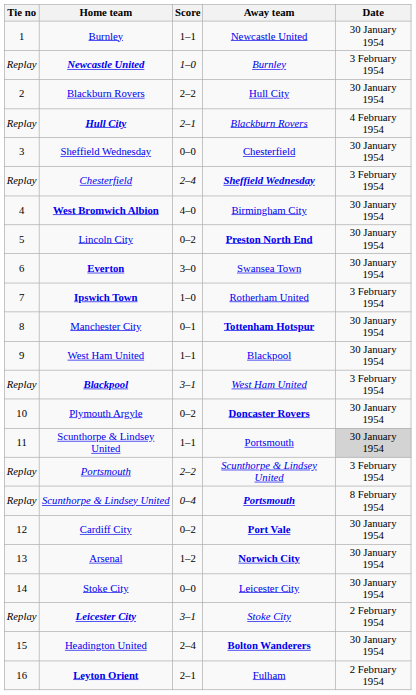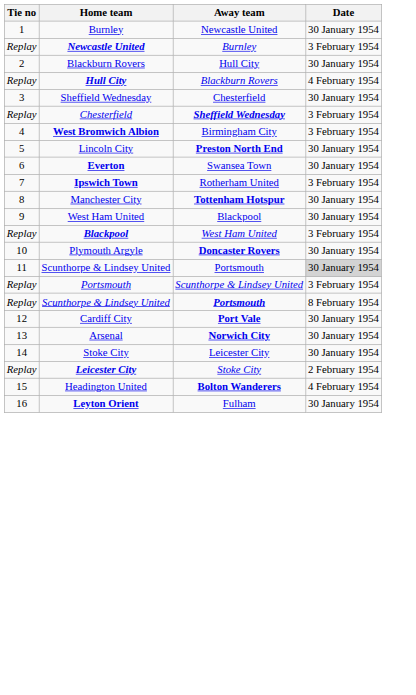 <table class="wikitable" style="text-align: center">
 <tr>
 <th>Tie no</th>
 <th>Home team</th>
-<th>Score</th>
 <th>Away team</th>
 <th>Date</th>
 </tr>
 <tr>
 <td>1</td>
 <td><a href='#'>Burnley</a></td>
-<td>1–1</td>
 <td><a href='#'>Newcastle United</a></td>
 <td>30 January 1954</td>
 </tr>
 <tr>
 <td><em>Replay</em></td>
 <td><strong><em><a href='#'>Newcastle United</a></em></strong></td>
-<td><em>1–0</em></td>
 <td><em><a href='#'>Burnley</a></em></td>
 <td>3 February 1954</td>
 </tr>
 <tr>
 <td>2</td>
 <td><a href='#'>Blackburn Rovers</a></td>
-<td>2–2</td>
 <td><a href='#'>Hull City</a></td>
 <td>30 January 1954</td>
 </tr>
 <tr>
 <td><em>Replay</em></td>
 <td><strong><em><a href='#'>Hull City</a></em></strong></td>
-<td><em>2–1</em></td>
 <td><em><a href='#'>Blackburn Rovers</a></em></td>
 <td>4 February 1954</td>
 </tr>
 <tr>
 <td>3</td>
 <td><a href='#'>Sheffield Wednesday</a></td>
-<td>0–0</td>
 <td><a href='#'>Chesterfield</a></td>
 <td>30 January 1954</td>
 </tr>
 <tr>
 <td><em>Replay</em></td>
 <td><em><a href='#'>Chesterfield</a></em></td>
-<td><em>2–4</em></td>
 <td><strong><em><a href='#'>Sheffield Wednesday</a></em></strong></td>
 <td>3 February 1954</td>
 </tr>
 <tr>
 <td>4</td>
 <td><strong><a href='#'>West Bromwich Albion</a></strong></td>
-<td>4–0</td>
 <td><a href='#'>Birmingham City</a></td>
-<td>30 January 1954</td>
+<td>3 February 1954</td>
 </tr>
 <tr>
 <td>5</td>
 <td><a href='#'>Lincoln City</a></td>
-<td>0–2</td>
 <td><strong><a href='#'>Preston North End</a></strong></td>
 <td>30 January 1954</td>
 </tr>
 <tr>
 <td>6</td>
 <td><strong><a href='#'>Everton</a></strong></td>
-<td>3–0</td>
 <td><a href='#'>Swansea Town</a></td>
 <td>30 January 1954</td>
 </tr>
 <tr>
 <td>7</td>
 <td><strong><a href='#'>Ipswich Town</a></strong></td>
-<td>1–0</td>
 <td><a href='#'>Rotherham United</a></td>
 <td>3 February 1954</td>
 </tr>
 <tr>
 <td>8</td>
 <td><a href='#'>Manchester City</a></td>
-<td>0–1</td>
 <td><strong><a href='#'>Tottenham Hotspur</a></strong></td>
 <td>30 January 1954</td>
 </tr>
 <tr>
 <td>9</td>
 <td><a href='#'>West Ham United</a></td>
-<td>1–1</td>
 <td><a href='#'>Blackpool</a></td>
 <td>30 January 1954</td>
 </tr>
 <tr>
 <td><em>Replay</em></td>
 <td><strong><em><a href='#'>Blackpool</a></em></strong></td>
-<td><em>3–1</em></td>
 <td><em><a href='#'>West Ham United</a></em></td>
 <td>3 February 1954</td>
 </tr>
 <tr>
 <td>10</td>
 <td><a href='#'>Plymouth Argyle</a></td>
-<td>0–2</td>
 <td><strong><a href='#'>Doncaster Rovers</a></strong></td>
 <td>30 January 1954</td>
 </tr>
 <tr>
 <td>11</td>
 <td><a href='#'>Scunthorpe & Lindsey United</a></td>
-<td>1–1</td>
 <td><a href='#'>Portsmouth</a></td>
 <td style="background: lightgrey;">30 January 1954</td>
 </tr>
 <tr>
 <td><em>Replay</em></td>
 <td><em><a href='#'>Portsmouth</a></em></td>
-<td><em>2–2</em></td>
 <td><em><a href='#'>Scunthorpe & Lindsey United</a></em></td>
 <td>3 February 1954</td>
 </tr>
 <tr>
 <td><em>Replay</em></td>
 <td><em><a href='#'>Scunthorpe & Lindsey United</a></em></td>
-<td><em>0–4</em></td>
 <td><strong><em><a href='#'>Portsmouth</a></em></strong></td>
 <td>8 February 1954</td>
 </tr>
 <tr>
 <td>12</td>
 <td><a href='#'>Cardiff City</a></td>
-<td>0–2</td>
 <td><strong><a href='#'>Port Vale</a></strong></td>
 <td>30 January 1954</td>
 </tr>
 <tr>
 <td>13</td>
 <td><a href='#'>Arsenal</a></td>
-<td>1–2</td>
 <td><strong><a href='#'>Norwich City</a></strong></td>
 <td>30 January 1954</td>
 </tr>
 <tr>
 <td>14</td>
 <td><a href='#'>Stoke City</a></td>
-<td>0–0</td>
 <td><a href='#'>Leicester City</a></td>
 <td>30 January 1954</td>
 </tr>
 <tr>
 <td><em>Replay</em></td>
 <td><strong><em><a href='#'>Leicester City</a></em></strong></td>
-<td><em>3–1</em></td>
 <td><em><a href='#'>Stoke City</a></em></td>
 <td>2 February 1954</td>
 </tr>
 <tr>
 <td>15</td>
 <td><a href='#'>Headington United</a></td>
-<td>2–4</td>
 <td><strong><a href='#'>Bolton Wanderers</a></strong></td>
-<td>30 January 1954</td>
+<td>4 February 1954</td>
 </tr>
 <tr>
 <td>16</td>
 <td><strong><a href='#'>Leyton Orient</a></strong></td>
-<td>2–1</td>
 <td><a href='#'>Fulham</a></td>
-<td>2 February 1954</td>
+<td>30 January 1954</td>
 </tr>
 </table>
